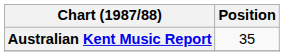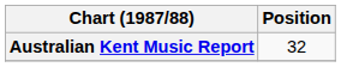 <table class="wikitable sortable plainrowheaders">
 <tr>
 <th scope="col">Chart (1987/88)</th>
 <th scope="col">Position</th>
 </tr>
 <tr>
 <th scope="row">Australian <a href='#'>Kent Music Report</a></th>
-<td style="text-align:center;">35</td>
+<td style="text-align:center;">32</td>
 </tr>
 <tr>
 </tr>
 <tr>
 </tr>
 <tr>
 </tr>
 </table>
